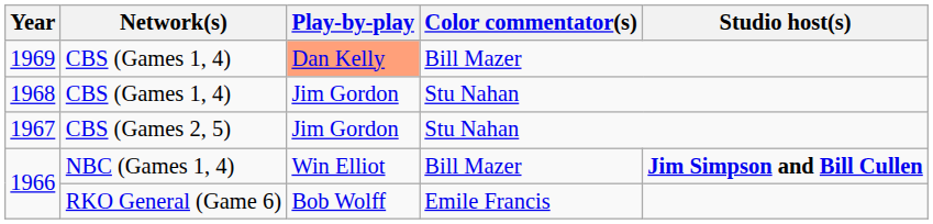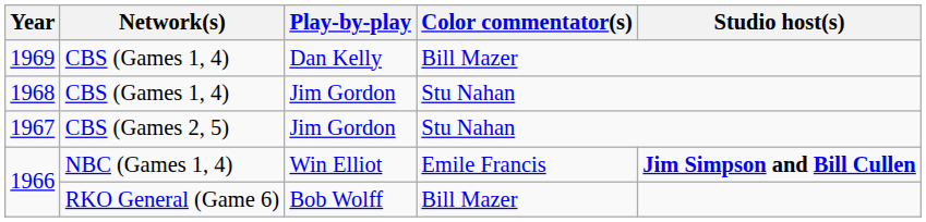 <table class="wikitable">
 <tr>
 <th>Year</th>
 <th>Network(s)</th>
 <th><a href='#'>Play-by-play</a></th>
 <th><a href='#'>Color commentator</a>(s)</th>
 <th>Studio host(s)</th>
 </tr>
 <tr>
 <td><a href='#'>1969</a></td>
 <td><a href='#'>CBS</a> (Games 1, 4)</td>
-<td style="background: lightsalmon;"><a href='#'>Dan Kelly</a></td>
+<td><a href='#'>Dan Kelly</a></td>
 <td colspan="2"><a href='#'>Bill Mazer</a></td>
 </tr>
 <tr>
 <td><a href='#'>1968</a></td>
 <td><a href='#'>CBS</a> (Games 1, 4)</td>
 <td><a href='#'>Jim Gordon</a></td>
 <td colspan="2"><a href='#'>Stu Nahan</a></td>
 </tr>
 <tr>
 <td><a href='#'>1967</a></td>
 <td><a href='#'>CBS</a> (Games 2, 5)</td>
 <td><a href='#'>Jim Gordon</a></td>
 <td colspan="2"><a href='#'>Stu Nahan</a></td>
 </tr>
 <tr>
 <td rowspan="2"><a href='#'>1966</a></td>
 <td><a href='#'>NBC</a> (Games 1, 4)</td>
 <td><a href='#'>Win Elliot</a></td>
-<td><a href='#'>Bill Mazer</a></td>
+<td><a href='#'>Emile Francis</a></td>
 <td><strong><a href='#'>Jim Simpson</a> and <a href='#'>Bill Cullen</a></strong></td>
 </tr>
 <tr>
 <td><a href='#'>RKO General</a> (Game 6)</td>
 <td><a href='#'>Bob Wolff</a></td>
-<td><a href='#'>Emile Francis</a></td>
+<td><a href='#'>Bill Mazer</a></td>
 </tr>
 </table>
